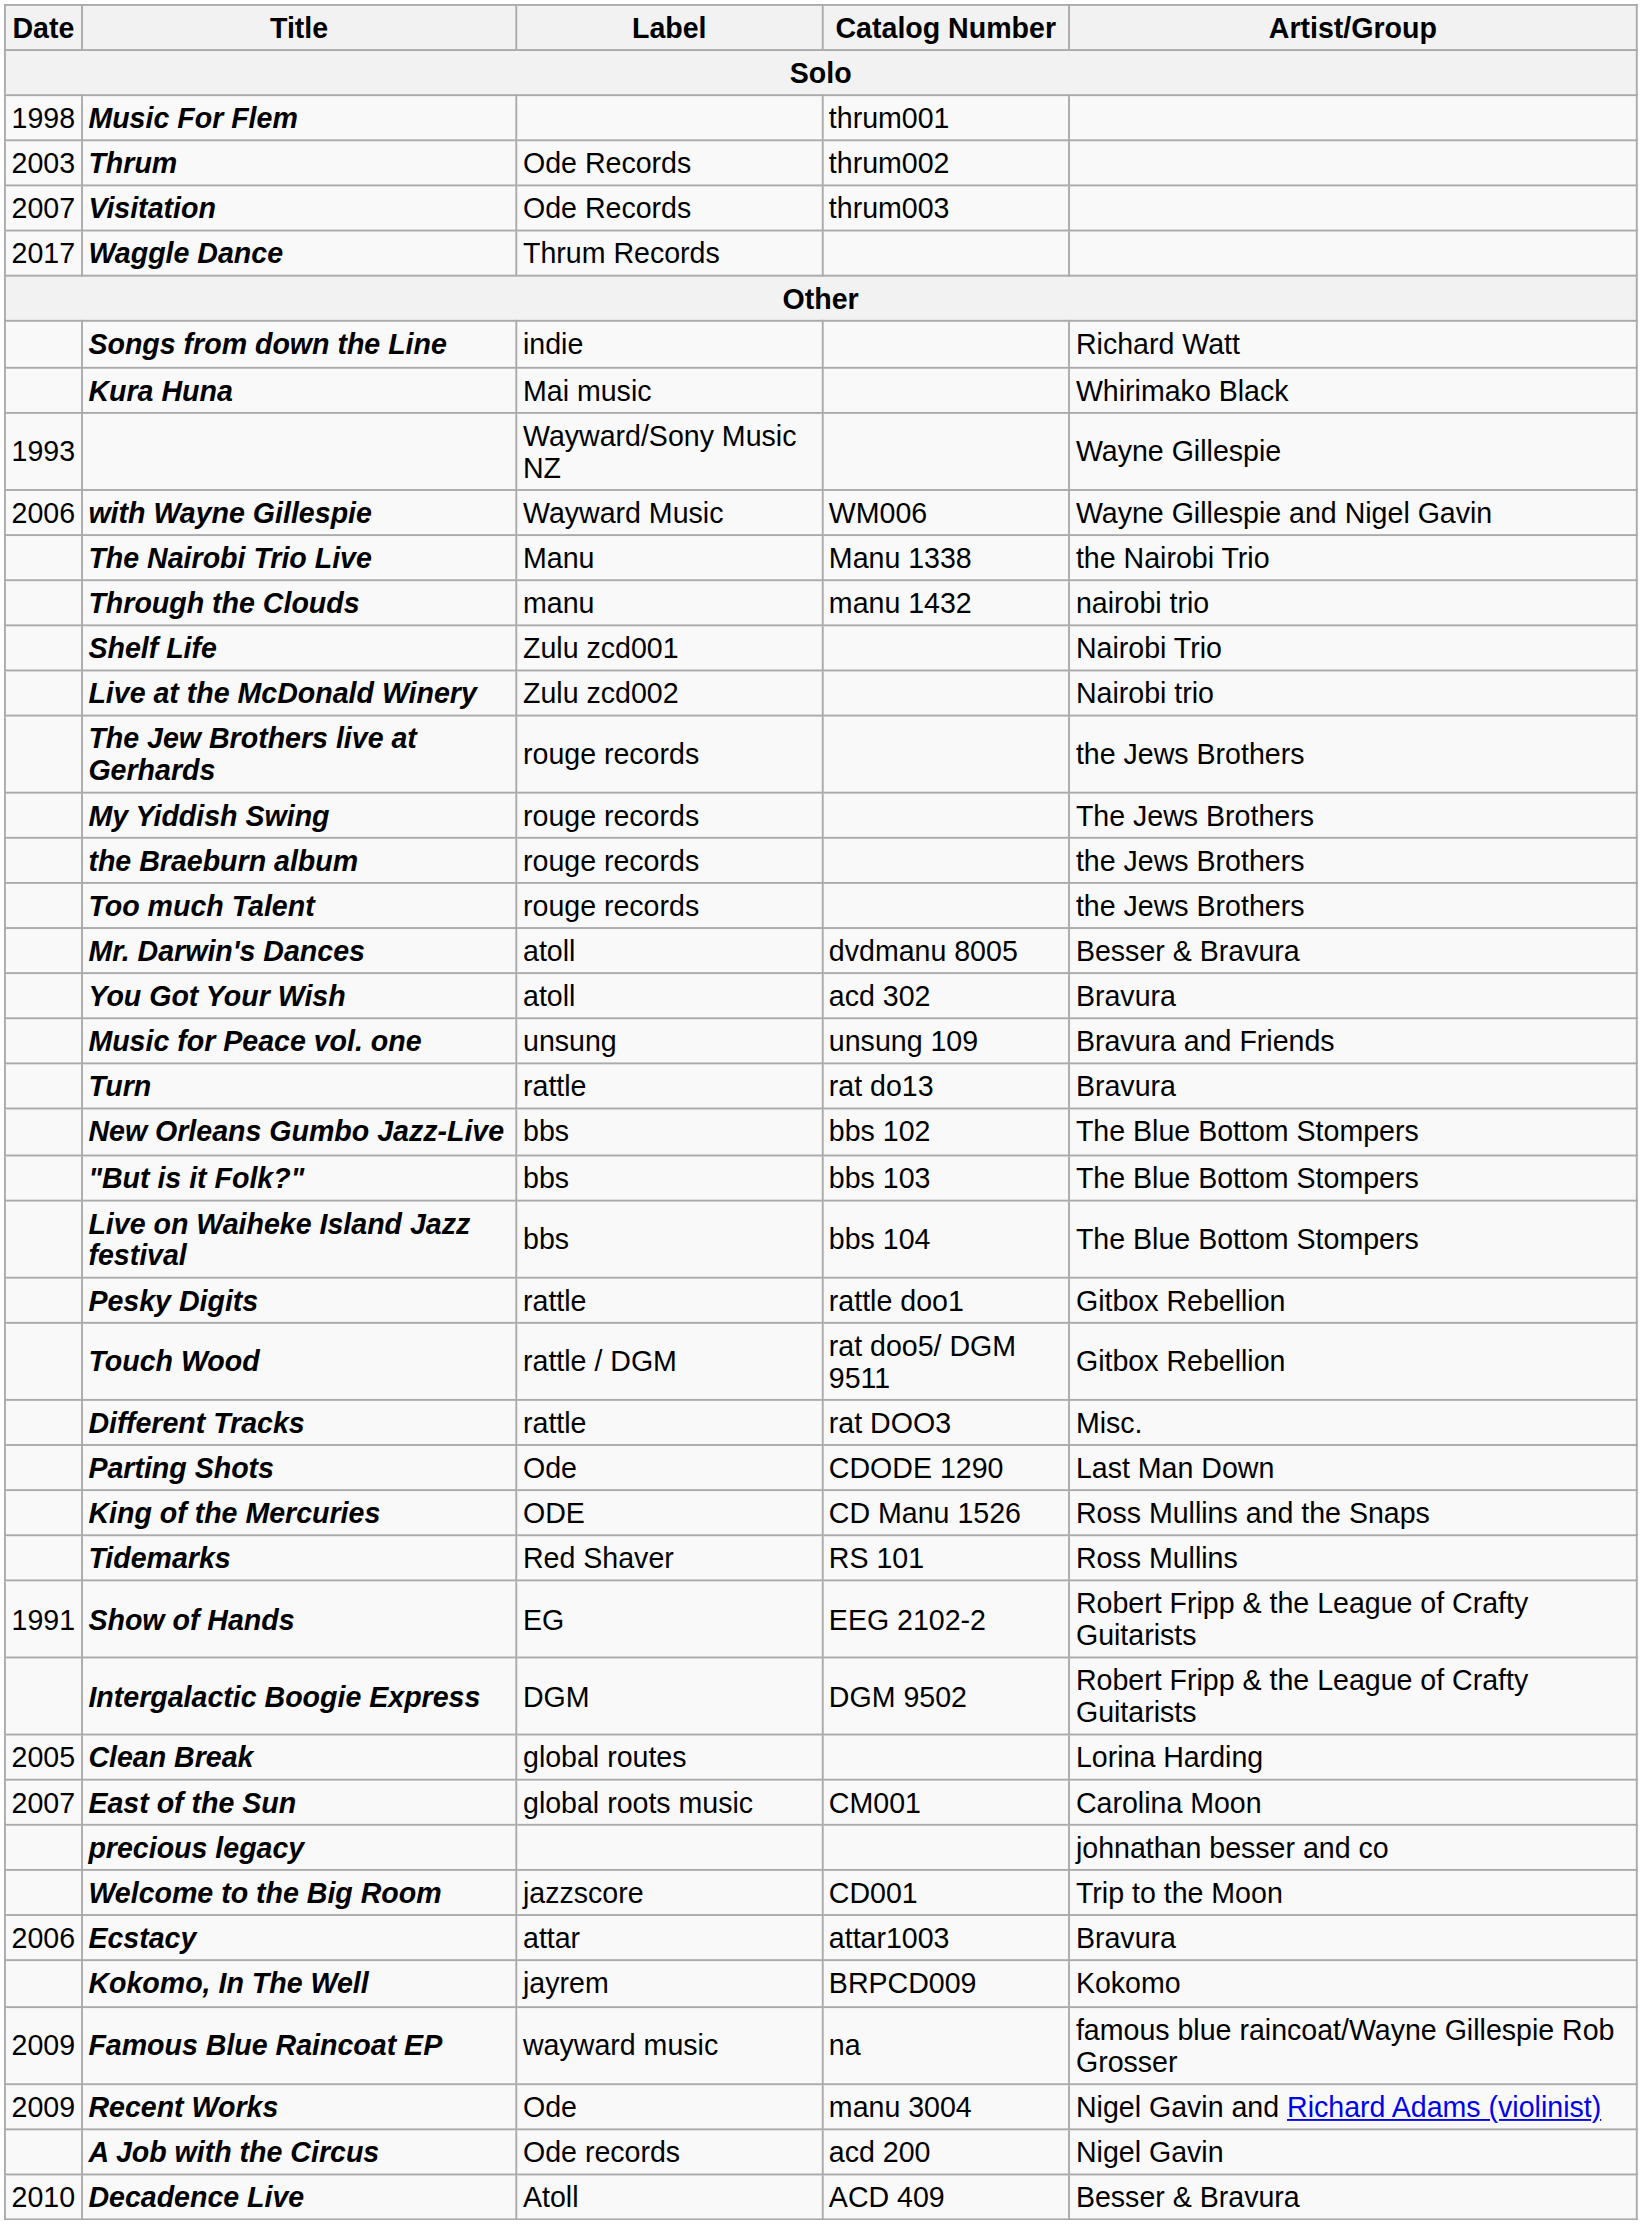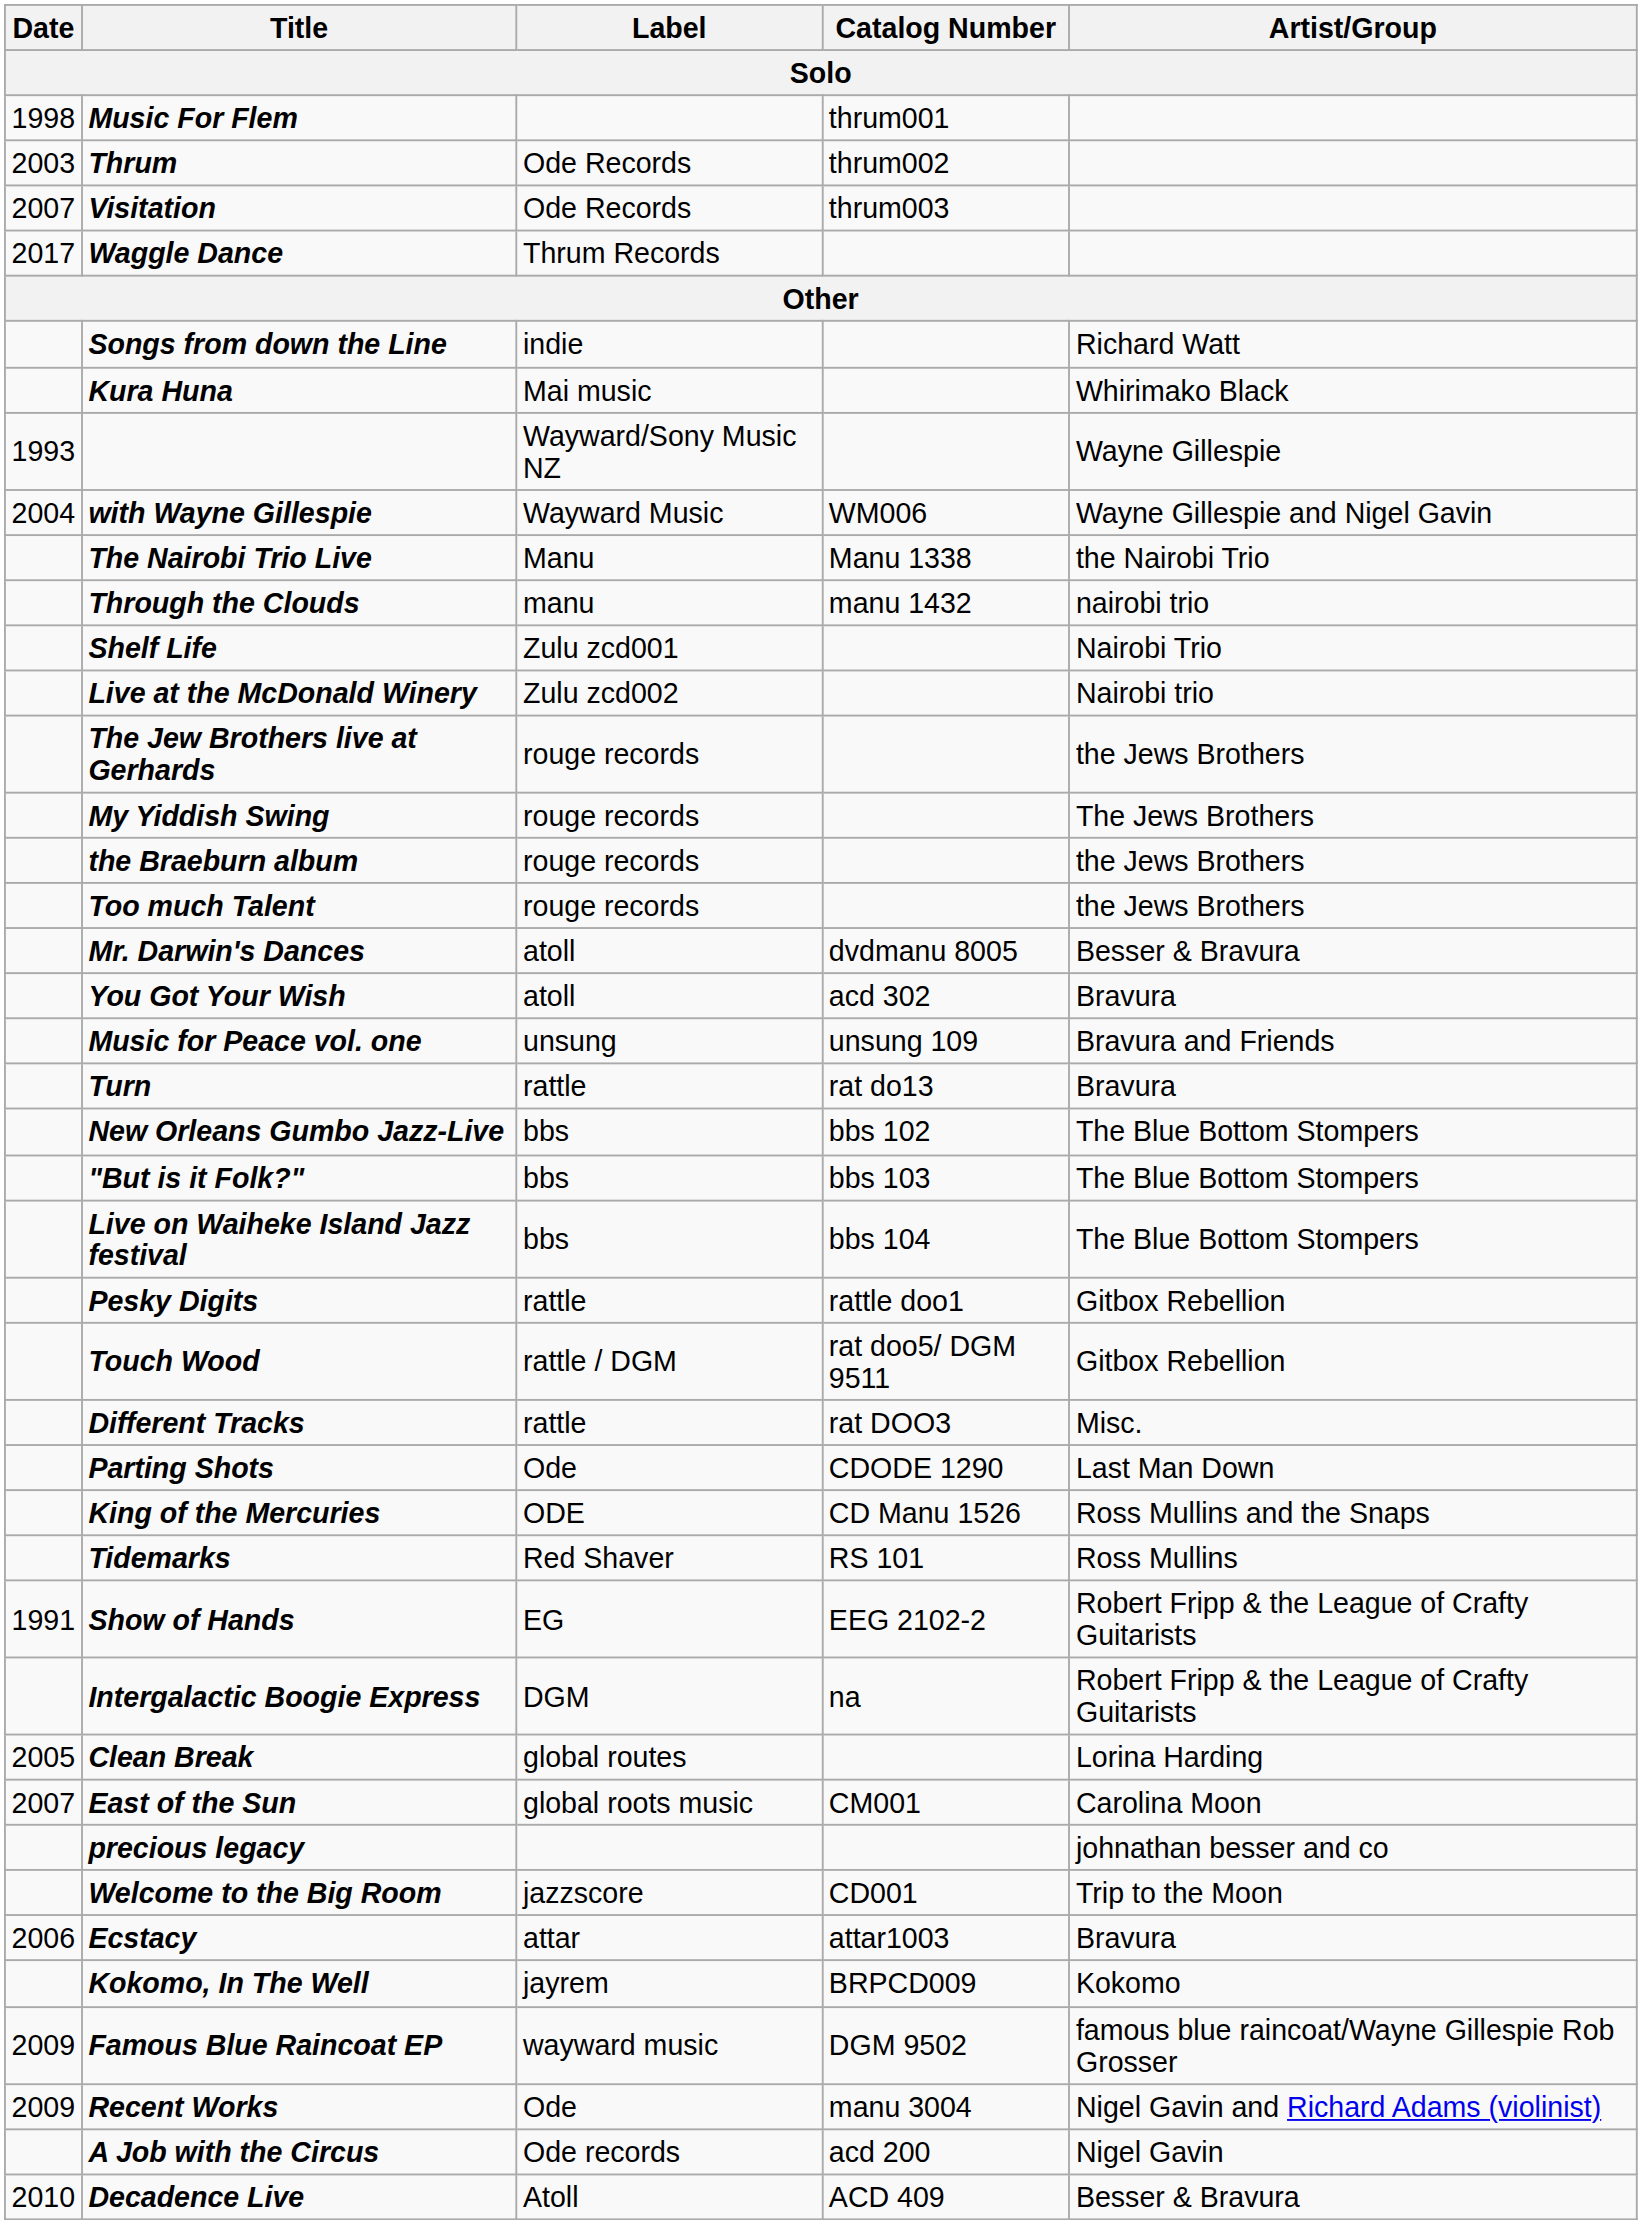 <table class="wikitable" style="font-size: 95%;">
 <tr>
 <th>Date</th>
 <th>Title</th>
 <th>Label</th>
 <th>Catalog Number</th>
 <th>Artist/Group</th>
 </tr>
 <tr>
 <th colspan="5">Solo</th>
 </tr>
 <tr>
 <td>1998</td>
 <td><strong><em>Music For Flem</em></strong><br></td>
 <td></td>
 <td>thrum001</td>
 <td></td>
 </tr>
 <tr>
 <td>2003</td>
 <td><strong><em>Thrum</em></strong><br></td>
 <td>Ode Records</td>
 <td>thrum002</td>
 <td></td>
 </tr>
 <tr>
 <td>2007</td>
 <td><strong><em>Visitation</em></strong><br></td>
 <td>Ode Records</td>
 <td>thrum003</td>
 <td></td>
 </tr>
 <tr>
 <td>2017</td>
 <td><strong><em>Waggle Dance</em></strong><br></td>
 <td>Thrum Records</td>
 <td></td>
 <td></td>
 </tr>
 <tr bgcolor="#DDDDDD">
 <th colspan="5">Other</th>
 </tr>
 <tr>
 <td></td>
 <td><strong><em>Songs from down the Line</em></strong></td>
 <td>indie</td>
 <td></td>
 <td>Richard Watt</td>
 </tr>
 <tr>
 <td></td>
 <td><strong><em>Kura Huna </em></strong></td>
 <td>Mai music</td>
 <td></td>
 <td>Whirimako Black</td>
 </tr>
 <tr>
 <td>1993</td>
 <td><strong><em></em></strong><br></td>
 <td>Wayward/Sony Music NZ</td>
 <td></td>
 <td>Wayne Gillespie</td>
 </tr>
 <tr>
-<td>2006</td>
+<td>2004</td>
 <td><strong><em> with Wayne Gillespie</em></strong></td>
 <td>Wayward Music</td>
 <td>WM006</td>
 <td>Wayne Gillespie and Nigel Gavin</td>
 </tr>
 <tr>
 <td></td>
 <td><strong><em>The Nairobi Trio Live</em></strong></td>
 <td>Manu</td>
 <td>Manu 1338</td>
 <td>the Nairobi Trio</td>
 </tr>
 <tr>
 <td></td>
 <td><strong><em>Through the Clouds</em></strong></td>
 <td>manu</td>
 <td>manu 1432</td>
 <td>nairobi trio</td>
 </tr>
 <tr>
 <td></td>
 <td><strong><em>Shelf Life</em></strong></td>
 <td>Zulu zcd001</td>
 <td></td>
 <td>Nairobi Trio</td>
 </tr>
 <tr>
 <td></td>
 <td><strong><em>Live at the McDonald Winery</em></strong></td>
 <td>Zulu zcd002</td>
 <td></td>
 <td>Nairobi trio</td>
 </tr>
 <tr>
 <td></td>
 <td><strong><em>The Jew Brothers live at Gerhards</em></strong></td>
 <td>rouge records</td>
 <td></td>
 <td>the Jews Brothers</td>
 </tr>
 <tr>
 <td></td>
 <td><strong><em>My Yiddish Swing</em></strong></td>
 <td>rouge records</td>
 <td></td>
 <td>The Jews Brothers</td>
 </tr>
 <tr>
 <td></td>
 <td><strong><em>the Braeburn album</em></strong></td>
 <td>rouge records</td>
 <td></td>
 <td>the Jews Brothers</td>
 </tr>
 <tr>
 <td></td>
 <td><strong><em>Too much Talent</em></strong></td>
 <td>rouge records</td>
 <td></td>
 <td>the Jews Brothers</td>
 </tr>
 <tr>
 <td></td>
 <td><strong><em>Mr. Darwin's Dances</em></strong></td>
 <td>atoll</td>
 <td>dvdmanu 8005</td>
 <td>Besser & Bravura</td>
 </tr>
 <tr>
 <td></td>
 <td><strong><em>You Got Your Wish</em></strong></td>
 <td>atoll</td>
 <td>acd 302</td>
 <td>Bravura</td>
 </tr>
 <tr>
 <td></td>
 <td><strong><em>Music for Peace vol. one</em></strong></td>
 <td>unsung</td>
 <td>unsung 109</td>
 <td>Bravura and Friends</td>
 </tr>
 <tr>
 <td></td>
 <td><strong><em>Turn</em></strong></td>
 <td>rattle</td>
 <td>rat do13</td>
 <td>Bravura</td>
 </tr>
 <tr>
 <td></td>
 <td><strong><em>New Orleans Gumbo Jazz-Live</em></strong></td>
 <td>bbs</td>
 <td>bbs 102</td>
 <td>The Blue Bottom Stompers</td>
 </tr>
 <tr>
 <td></td>
 <td><strong><em>"But is it Folk?"</em></strong></td>
 <td>bbs</td>
 <td>bbs 103</td>
 <td>The Blue Bottom Stompers</td>
 </tr>
 <tr>
 <td></td>
 <td><strong><em>Live on Waiheke Island Jazz festival</em></strong></td>
 <td>bbs</td>
 <td>bbs 104</td>
 <td>The Blue Bottom Stompers</td>
 </tr>
 <tr>
 <td></td>
 <td><strong><em>Pesky Digits</em></strong></td>
 <td>rattle</td>
 <td>rattle doo1</td>
 <td>Gitbox Rebellion</td>
 </tr>
 <tr>
 <td></td>
 <td><strong><em>Touch Wood</em></strong></td>
 <td>rattle / DGM</td>
 <td>rat doo5/ DGM 9511</td>
 <td>Gitbox Rebellion</td>
 </tr>
 <tr>
 <td></td>
 <td><strong><em>Different Tracks</em></strong></td>
 <td>rattle</td>
 <td>rat DOO3</td>
 <td>Misc.</td>
 </tr>
 <tr>
 <td></td>
 <td><strong><em>Parting Shots</em></strong></td>
 <td>Ode</td>
 <td>CDODE 1290</td>
 <td>Last Man Down</td>
 </tr>
 <tr>
 <td></td>
 <td><strong><em>King of the Mercuries</em></strong></td>
 <td>ODE</td>
 <td>CD Manu 1526</td>
 <td>Ross Mullins and the Snaps</td>
 </tr>
 <tr>
 <td></td>
 <td><strong><em>Tidemarks</em></strong></td>
 <td>Red Shaver</td>
 <td>RS 101</td>
 <td>Ross Mullins</td>
 </tr>
 <tr>
 <td>1991</td>
 <td><strong><em>Show of Hands</em></strong></td>
 <td>EG</td>
 <td>EEG 2102-2</td>
 <td>Robert Fripp & the League of Crafty Guitarists</td>
 </tr>
 <tr>
 <td></td>
 <td><strong><em>Intergalactic Boogie Express</em></strong></td>
 <td>DGM</td>
-<td>DGM 9502</td>
+<td>na</td>
 <td>Robert Fripp & the League of Crafty Guitarists</td>
 </tr>
 <tr>
 <td>2005</td>
 <td><strong><em>Clean Break </em></strong></td>
 <td>global routes</td>
 <td></td>
 <td>Lorina Harding</td>
 </tr>
 <tr>
 <td>2007</td>
 <td><strong><em>East of the Sun</em></strong></td>
 <td>global roots music</td>
 <td>CM001</td>
 <td>Carolina Moon</td>
 </tr>
 <tr>
 <td></td>
 <td><strong><em>precious legacy</em></strong></td>
 <td></td>
 <td></td>
 <td>johnathan besser and co</td>
 </tr>
 <tr>
 <td></td>
 <td><strong><em>Welcome to the Big Room</em></strong></td>
 <td>jazzscore</td>
 <td>CD001</td>
 <td>Trip to the Moon</td>
 </tr>
 <tr>
 <td>2006</td>
 <td><strong><em>Ecstacy</em></strong></td>
 <td>attar</td>
 <td>attar1003</td>
 <td>Bravura</td>
 </tr>
 <tr>
 <td></td>
 <td><strong><em>Kokomo, In The Well</em></strong></td>
 <td>jayrem</td>
 <td>BRPCD009</td>
 <td>Kokomo</td>
 </tr>
 <tr>
 <td>2009</td>
 <td><strong><em>Famous Blue Raincoat EP</em></strong></td>
 <td>wayward music</td>
-<td>na</td>
+<td>DGM 9502</td>
 <td>famous blue raincoat/Wayne Gillespie Rob Grosser</td>
 </tr>
 <tr>
 <td>2009</td>
 <td><strong><em>Recent Works</em></strong></td>
 <td>Ode</td>
 <td>manu 3004</td>
 <td>Nigel Gavin and <a href='#'>Richard Adams (violinist)</a></td>
 </tr>
 <tr>
 <td></td>
 <td><strong><em>A Job with the Circus</em></strong></td>
 <td>Ode records</td>
 <td>acd 200</td>
 <td>Nigel Gavin</td>
 </tr>
 <tr>
 <td>2010</td>
 <td><strong><em>Decadence Live</em></strong></td>
 <td>Atoll</td>
 <td>ACD 409</td>
 <td>Besser & Bravura</td>
 </tr>
 <tr>
 </tr>
 </table>
